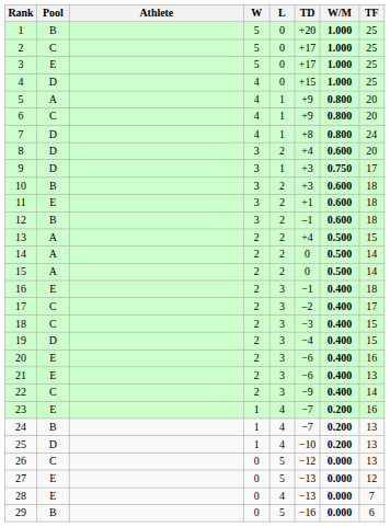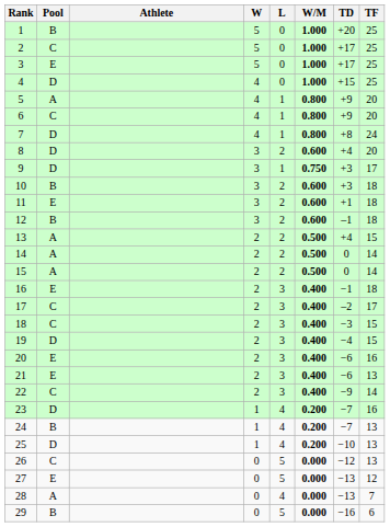 <table class=wikitable style="text-align:center">
 <tr>
 <th width=40>Rank</th>
 <th width=40>Pool</th>
 <th width=250>Athlete</th>
 <th width=30>W</th>
 <th width=30>L</th>
+<th width=50>W/M</th>
 <th width=30>TD</th>
-<th width=50>W/M</th>
 <th width=30>TF</th>
 </tr>
 <tr bgcolor="ccffcc">
 <td>1</td>
 <td>B</td>
 <td align=left></td>
 <td>5</td>
 <td>0</td>
+<td><strong>1.000</strong></td>
 <td>+20</td>
-<td><strong>1.000</strong></td>
 <td>25</td>
 </tr>
 <tr bgcolor="ccffcc">
 <td>2</td>
 <td>C</td>
 <td align=left></td>
 <td>5</td>
 <td>0</td>
+<td><strong>1.000</strong></td>
 <td>+17</td>
-<td><strong>1.000</strong></td>
 <td>25</td>
 </tr>
 <tr bgcolor="ccffcc">
 <td>3</td>
 <td>E</td>
 <td align=left></td>
 <td>5</td>
 <td>0</td>
+<td><strong>1.000</strong></td>
 <td>+17</td>
-<td><strong>1.000</strong></td>
 <td>25</td>
 </tr>
 <tr bgcolor="ccffcc">
 <td>4</td>
 <td>D</td>
 <td align=left></td>
 <td>4</td>
 <td>0</td>
+<td><strong>1.000</strong></td>
 <td>+15</td>
-<td><strong>1.000</strong></td>
 <td>25</td>
 </tr>
 <tr bgcolor="ccffcc">
 <td>5</td>
 <td>A</td>
 <td align=left></td>
 <td>4</td>
 <td>1</td>
+<td><strong>0.800</strong></td>
 <td>+9</td>
-<td><strong>0.800</strong></td>
 <td>20</td>
 </tr>
 <tr bgcolor="ccffcc">
 <td>6</td>
 <td>C</td>
 <td align=left></td>
 <td>4</td>
 <td>1</td>
+<td><strong>0.800</strong></td>
 <td>+9</td>
-<td><strong>0.800</strong></td>
 <td>20</td>
 </tr>
 <tr bgcolor="ccffcc">
 <td>7</td>
 <td>D</td>
 <td align=left></td>
 <td>4</td>
 <td>1</td>
+<td><strong>0.800</strong></td>
 <td>+8</td>
-<td><strong>0.800</strong></td>
 <td>24</td>
 </tr>
 <tr bgcolor="ccffcc">
 <td>8</td>
 <td>D</td>
 <td align=left></td>
 <td>3</td>
 <td>2</td>
+<td><strong>0.600</strong></td>
 <td>+4</td>
-<td><strong>0.600</strong></td>
 <td>20</td>
 </tr>
 <tr bgcolor="ccffcc">
 <td>9</td>
 <td>D</td>
 <td align=left></td>
 <td>3</td>
 <td>1</td>
+<td><strong>0.750</strong></td>
 <td>+3</td>
-<td><strong>0.750</strong></td>
 <td>17</td>
 </tr>
 <tr bgcolor="ccffcc">
 <td>10</td>
 <td>B</td>
 <td align=left></td>
 <td>3</td>
 <td>2</td>
+<td><strong>0.600</strong></td>
 <td>+3</td>
-<td><strong>0.600</strong></td>
 <td>18</td>
 </tr>
 <tr bgcolor="ccffcc">
 <td>11</td>
 <td>E</td>
 <td align=left></td>
 <td>3</td>
 <td>2</td>
+<td><strong>0.600</strong></td>
 <td>+1</td>
-<td><strong>0.600</strong></td>
 <td>18</td>
 </tr>
 <tr bgcolor="ccffcc">
 <td>12</td>
 <td>B</td>
 <td align=left></td>
 <td>3</td>
 <td>2</td>
+<td><strong>0.600</strong></td>
 <td>–1</td>
-<td><strong>0.600</strong></td>
 <td>18</td>
 </tr>
 <tr bgcolor="ccffcc">
 <td>13</td>
 <td>A</td>
 <td align=left></td>
 <td>2</td>
 <td>2</td>
+<td><strong>0.500</strong></td>
 <td>+4</td>
-<td><strong>0.500</strong></td>
 <td>15</td>
 </tr>
 <tr bgcolor="ccffcc">
 <td>14</td>
 <td>A</td>
 <td align=left></td>
 <td>2</td>
 <td>2</td>
+<td><strong>0.500</strong></td>
 <td>0</td>
-<td><strong>0.500</strong></td>
 <td>14</td>
 </tr>
 <tr bgcolor="ccffcc">
 <td>15</td>
 <td>A</td>
 <td align=left></td>
 <td>2</td>
 <td>2</td>
+<td><strong>0.500</strong></td>
 <td>0</td>
-<td><strong>0.500</strong></td>
 <td>14</td>
 </tr>
 <tr bgcolor="ccffcc">
 <td>16</td>
 <td>E</td>
 <td align=left></td>
 <td>2</td>
 <td>3</td>
+<td><strong>0.400</strong></td>
 <td>−1</td>
-<td><strong>0.400</strong></td>
 <td>18</td>
 </tr>
 <tr bgcolor="ccffcc">
 <td>17</td>
 <td>C</td>
 <td align=left></td>
 <td>2</td>
 <td>3</td>
+<td><strong>0.400</strong></td>
 <td>–2</td>
-<td><strong>0.400</strong></td>
 <td>17</td>
 </tr>
 <tr bgcolor="ccffcc">
 <td>18</td>
 <td>C</td>
 <td align=left></td>
 <td>2</td>
 <td>3</td>
+<td><strong>0.400</strong></td>
 <td>−3</td>
-<td><strong>0.400</strong></td>
 <td>15</td>
 </tr>
 <tr bgcolor="ccffcc">
 <td>19</td>
 <td>D</td>
 <td align=left></td>
 <td>2</td>
 <td>3</td>
+<td><strong>0.400</strong></td>
 <td>−4</td>
-<td><strong>0.400</strong></td>
 <td>15</td>
 </tr>
 <tr bgcolor="ccffcc">
 <td>20</td>
 <td>E</td>
 <td align=left></td>
 <td>2</td>
 <td>3</td>
+<td><strong>0.400</strong></td>
 <td>−6</td>
-<td><strong>0.400</strong></td>
 <td>16</td>
 </tr>
 <tr bgcolor="ccffcc">
 <td>21</td>
 <td>E</td>
 <td align=left></td>
 <td>2</td>
 <td>3</td>
+<td><strong>0.400</strong></td>
 <td>−6</td>
-<td><strong>0.400</strong></td>
 <td>13</td>
 </tr>
 <tr bgcolor="ccffcc">
 <td>22</td>
 <td>C</td>
 <td align=left></td>
 <td>2</td>
 <td>3</td>
+<td><strong>0.400</strong></td>
 <td>−9</td>
-<td><strong>0.400</strong></td>
 <td>14</td>
 </tr>
 <tr bgcolor="ccffcc">
 <td>23</td>
-<td>E</td>
+<td>D</td>
 <td align=left></td>
 <td>1</td>
 <td>4</td>
+<td><strong>0.200</strong></td>
 <td>−7</td>
-<td><strong>0.200</strong></td>
 <td>16</td>
 </tr>
 <tr>
 <td>24</td>
 <td>B</td>
 <td align=left></td>
 <td>1</td>
 <td>4</td>
+<td><strong>0.200</strong></td>
 <td>−7</td>
-<td><strong>0.200</strong></td>
 <td>13</td>
 </tr>
 <tr>
 <td>25</td>
 <td>D</td>
 <td align=left></td>
 <td>1</td>
 <td>4</td>
+<td><strong>0.200</strong></td>
 <td>−10</td>
-<td><strong>0.200</strong></td>
 <td>13</td>
 </tr>
 <tr>
 <td>26</td>
 <td>C</td>
 <td align=left></td>
 <td>0</td>
 <td>5</td>
+<td><strong>0.000</strong></td>
 <td>−12</td>
-<td><strong>0.000</strong></td>
 <td>13</td>
 </tr>
 <tr>
 <td>27</td>
 <td>E</td>
 <td align=left></td>
 <td>0</td>
 <td>5</td>
+<td><strong>0.000</strong></td>
 <td>−13</td>
-<td><strong>0.000</strong></td>
 <td>12</td>
 </tr>
 <tr>
 <td>28</td>
-<td>E</td>
+<td>A</td>
 <td align=left></td>
 <td>0</td>
 <td>4</td>
+<td><strong>0.000</strong></td>
 <td>−13</td>
-<td><strong>0.000</strong></td>
 <td>7</td>
 </tr>
 <tr>
 <td>29</td>
 <td>B</td>
 <td align=left></td>
 <td>0</td>
 <td>5</td>
+<td><strong>0.000</strong></td>
 <td>−16</td>
-<td><strong>0.000</strong></td>
 <td>6</td>
 </tr>
 </table>
